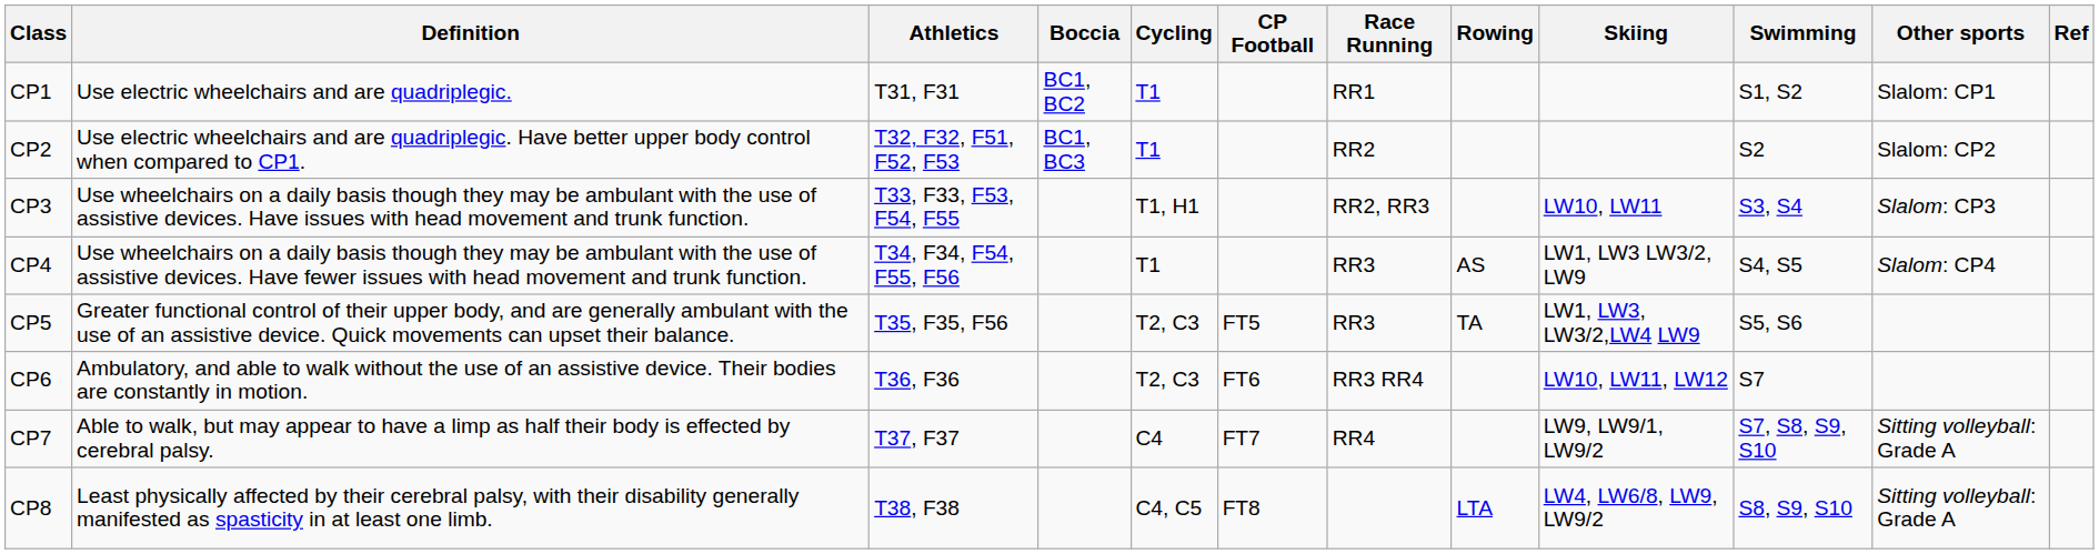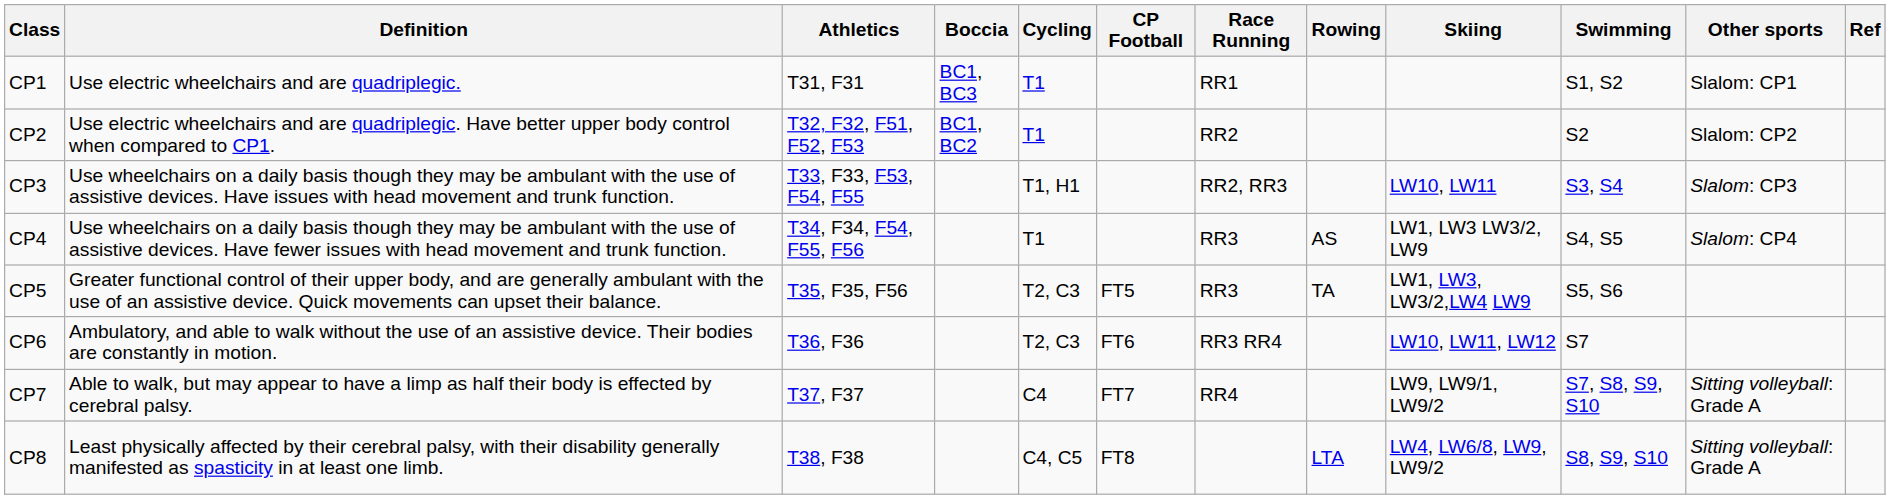 <table class="wikitable">
 <tr>
 <th>Class</th>
 <th>Definition</th>
 <th>Athletics</th>
 <th>Boccia</th>
 <th>Cycling</th>
 <th>CP Football</th>
 <th>Race Running</th>
 <th>Rowing</th>
 <th>Skiing</th>
 <th>Swimming</th>
 <th>Other sports</th>
 <th>Ref</th>
 </tr>
 <tr>
 <td>CP1</td>
 <td>Use electric wheelchairs and are <a href='#'>quadriplegic.</a></td>
 <td>T31, F31</td>
-<td><a href='#'>BC1</a>, <a href='#'>BC2</a></td>
+<td><a href='#'>BC1</a>, <a href='#'>BC3</a></td>
 <td><a href='#'>T1</a></td>
 <td></td>
 <td>RR1</td>
 <td></td>
 <td></td>
 <td>S1, S2</td>
 <td>Slalom: CP1</td>
 <td><br></td>
 </tr>
 <tr>
 <td>CP2</td>
 <td>Use electric wheelchairs and are <a href='#'>quadriplegic</a>.  Have better upper body control when compared to <a href='#'>CP1</a>.</td>
 <td><a href='#'>T32, F32</a>, <a href='#'>F51</a>, <a href='#'>F52</a>, <a href='#'>F53</a></td>
-<td><a href='#'>BC1</a>, <a href='#'>BC3</a></td>
+<td><a href='#'>BC1</a>, <a href='#'>BC2</a></td>
 <td><a href='#'>T1</a></td>
 <td></td>
 <td>RR2</td>
 <td></td>
 <td></td>
 <td>S2</td>
 <td>Slalom: CP2</td>
 <td></td>
 </tr>
 <tr>
 <td>CP3</td>
 <td>Use wheelchairs on a daily basis though they may be ambulant with the use of assistive devices. Have  issues with head movement and trunk function.</td>
 <td><a href='#'>T33</a>, F33, <a href='#'>F53</a>, <a href='#'>F54</a>,  <a href='#'>F55</a></td>
 <td></td>
 <td>T1, H1</td>
 <td></td>
 <td>RR2, RR3</td>
 <td></td>
 <td><a href='#'>LW10</a>, <a href='#'>LW11</a></td>
 <td><a href='#'>S3</a>,  <a href='#'>S4</a></td>
 <td><em>Slalom</em>: CP3</td>
 <td></td>
 </tr>
 <tr>
 <td>CP4</td>
 <td>Use wheelchairs on a daily basis though they may be ambulant with the use of assistive devices. Have fewer issues with head movement and trunk function.</td>
 <td><a href='#'>T34</a>, F34, <a href='#'>F54</a>, <a href='#'>F55</a>,  <a href='#'>F56</a></td>
 <td></td>
 <td>T1</td>
 <td></td>
 <td>RR3</td>
 <td>AS</td>
 <td>LW1, LW3 LW3/2, LW9</td>
 <td>S4, S5</td>
 <td><em>Slalom</em>: CP4</td>
 <td></td>
 </tr>
 <tr>
 <td>CP5</td>
 <td>Greater functional control of their upper body, and are generally ambulant with the use of an assistive device. Quick movements can upset their balance.</td>
 <td><a href='#'>T35</a>, F35, F56</td>
 <td></td>
 <td>T2, C3</td>
 <td>FT5</td>
 <td>RR3</td>
 <td>TA</td>
 <td>LW1, <a href='#'>LW3</a>, LW3/2,<a href='#'>LW4</a>  <a href='#'>LW9</a></td>
 <td>S5, S6</td>
 <td></td>
 <td></td>
 </tr>
 <tr>
 <td>CP6</td>
 <td>Ambulatory, and able to walk without the use of an assistive device.  Their bodies are constantly in motion.</td>
 <td><a href='#'>T36</a>, F36</td>
 <td></td>
 <td>T2, C3</td>
 <td>FT6</td>
 <td>RR3 RR4</td>
 <td></td>
 <td><a href='#'>LW10</a>, <a href='#'>LW11</a>, <a href='#'>LW12</a></td>
 <td>S7</td>
 <td></td>
 <td></td>
 </tr>
 <tr>
 <td>CP7</td>
 <td>Able to walk, but may appear to have a limp as half their body is effected by cerebral palsy.</td>
 <td><a href='#'>T37</a>, F37</td>
 <td></td>
 <td>C4</td>
 <td>FT7</td>
 <td>RR4</td>
 <td></td>
 <td>LW9, LW9/1, LW9/2</td>
 <td><a href='#'>S7</a>, <a href='#'>S8</a>, <a href='#'>S9</a>, <a href='#'>S10</a></td>
 <td><em>Sitting volleyball</em>: Grade A</td>
 <td><br></td>
 </tr>
 <tr>
 <td>CP8</td>
 <td>Least physically affected by their cerebral palsy, with their disability generally manifested as <a href='#'>spasticity</a> in at least one limb.</td>
 <td><a href='#'>T38</a>, F38</td>
 <td></td>
 <td>C4, C5</td>
 <td>FT8</td>
 <td></td>
 <td><a href='#'>LTA</a></td>
 <td><a href='#'>LW4</a>, <a href='#'>LW6/8</a>, <a href='#'>LW9</a>, LW9/2</td>
 <td><a href='#'>S8</a>, <a href='#'>S9</a>, <a href='#'>S10</a></td>
 <td><em>Sitting volleyball</em>: Grade A</td>
 <td><br><br><br></td>
 </tr>
 </table>
